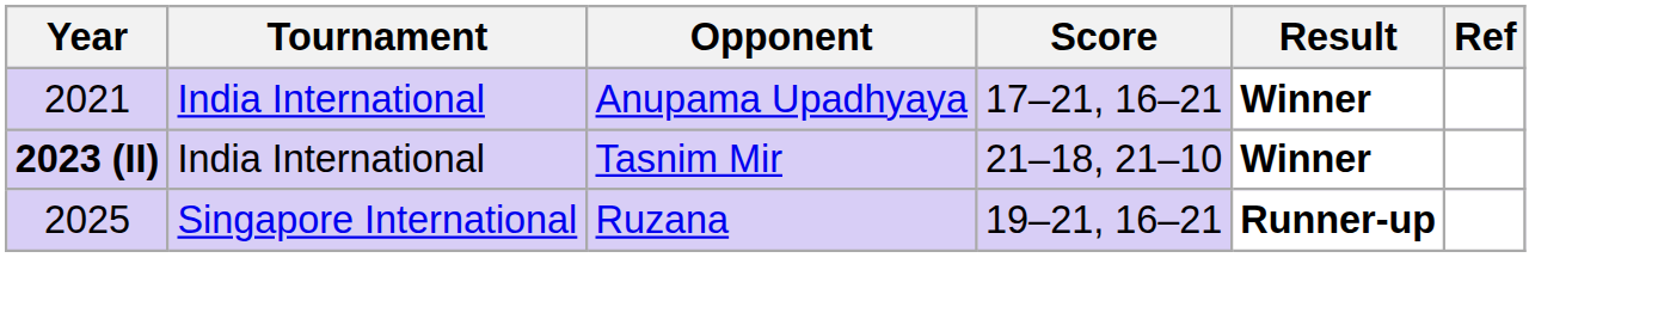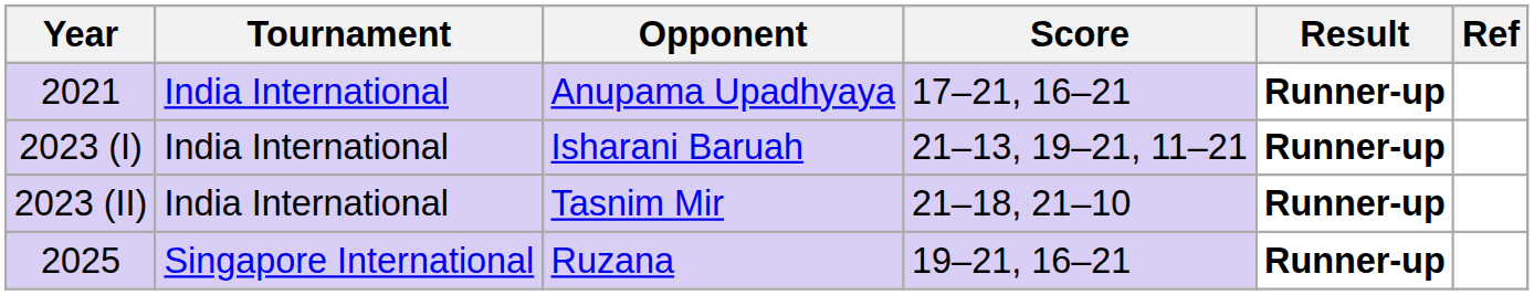 <table class="sortable wikitable" style="font-size: 90%;">
 <tr>
 <th>Year</th>
 <th>Tournament</th>
 <th>Opponent</th>
 <th>Score</th>
 <th>Result</th>
 <th>Ref</th>
 </tr>
 <tr style="background:#D8CEF6">
 <td align="center">2021</td>
 <td align="left"><a href='#'>India International</a></td>
 <td align="left"> <a href='#'>Anupama Upadhyaya</a></td>
 <td align="left">17–21, 16–21</td>
-<td style="text-align:left; background:white"> <strong>Winner</strong></td>
+<td style="text-align:left; background:white"> <strong>Runner-up</strong></td>
 <td style="text-align:center; background:white"></td>
 </tr>
 <tr style="background:#D8CEF6">
-<td align="center"><strong>2023 (II)</strong></td>
+<td align="center">2023 (I)</td>
+<td align="left">India International</td>
+<td align="left"> <a href='#'>Isharani Baruah</a></td>
+<td align="left">21–13, 19–21, 11–21</td>
+<td style="text-align:left; background:white"> <strong>Runner-up</strong></td>
+<td style="text-align:center; background:white"></td>
+</tr>
+<tr style="background:#D8CEF6">
+<td align="center">2023 (II)</td>
 <td align="left">India International</td>
 <td align="left"> <a href='#'>Tasnim Mir</a></td>
 <td align="left">21–18, 21–10</td>
-<td style="text-align:left; background:white"> <strong>Winner</strong></td>
+<td style="text-align:left; background:white"> <strong>Runner-up</strong></td>
 <td style="text-align:center; background:white"></td>
 </tr>
 <tr style="background:#D8CEF6">
 <td align="center">2025</td>
 <td align="left"><a href='#'>Singapore International</a></td>
 <td align="left"> <a href='#'>Ruzana</a></td>
 <td align="left">19–21, 16–21</td>
 <td style="text-align:left; background:white"> <strong>Runner-up</strong></td>
 <td style="text-align:center; background:white"></td>
 </tr>
 </table>
